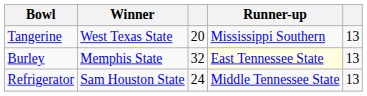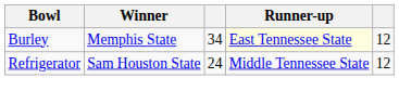 <table class="wikitable">
 <tr>
 <th>Bowl</th>
 <th>Winner</th>
 <th></th>
 <th>Runner-up</th>
 <th></th>
 </tr>
 <tr>
-<td><a href='#'>Tangerine</a></td>
-<td><a href='#'>West Texas State</a></td>
-<td>20</td>
-<td><a href='#'>Mississippi Southern</a></td>
-<td>13</td>
-</tr>
-<tr>
 <td><a href='#'>Burley</a></td>
 <td><a href='#'>Memphis State</a></td>
-<td>32</td>
+<td>34</td>
 <td style="background: lightyellow;"><a href='#'>East Tennessee State</a></td>
-<td>13</td>
+<td>12</td>
 </tr>
 <tr>
 <td><a href='#'>Refrigerator</a></td>
 <td><a href='#'>Sam Houston State</a></td>
 <td>24</td>
 <td><a href='#'>Middle Tennessee State</a></td>
-<td>13</td>
+<td>12</td>
 </tr>
 </table>
